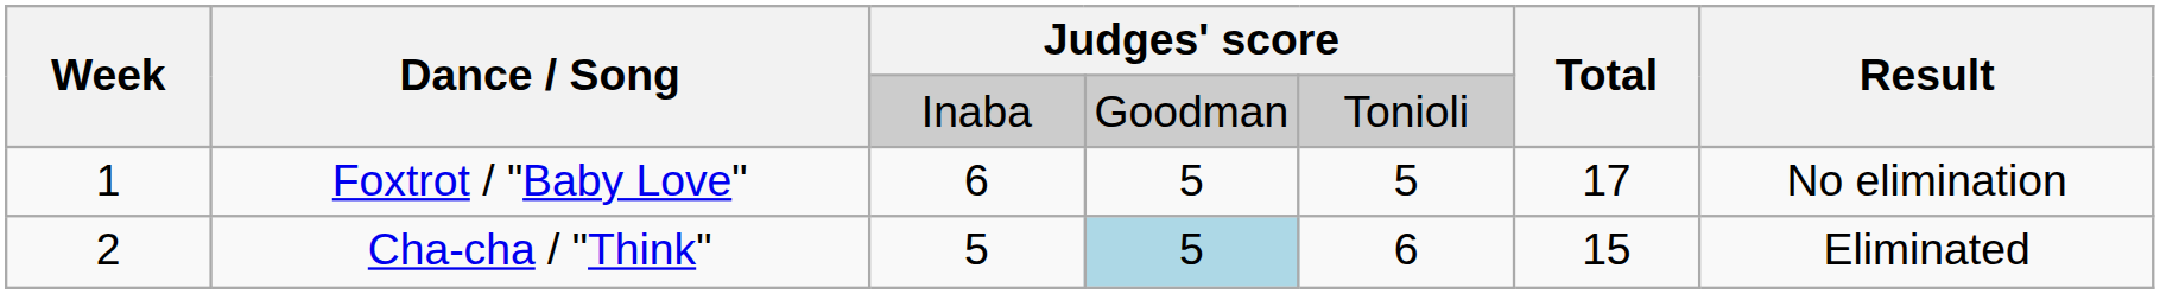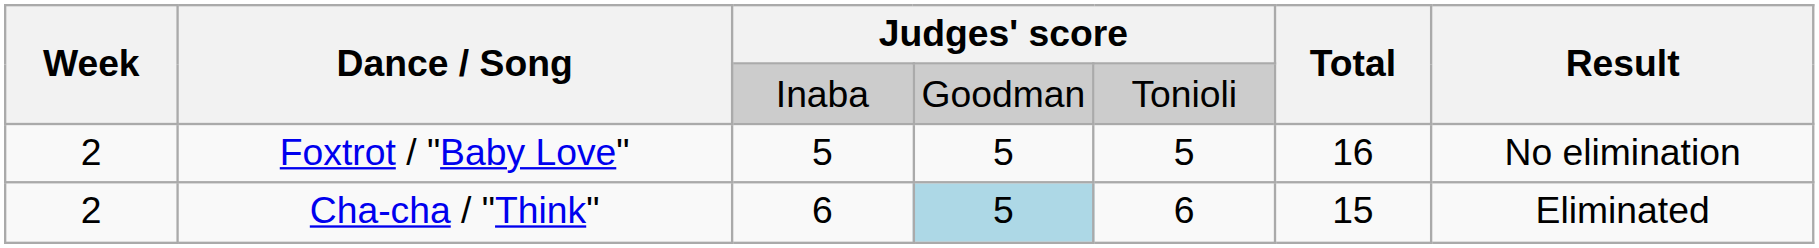 <table class="wikitable" style="text-align:center;">
 <tr style="text-align:center;">
 <th rowspan="2" bgcolor="#CCCCCC" align="Center">Week</th>
 <th rowspan="2" bgcolor="#CCCCCC" align="Center">Dance / Song</th>
 <th colspan="3" bgcolor="#CCCCCC" align="Center">Judges' score</th>
 <th rowspan="2">Total</th>
 <th rowspan="2">Result</th>
 </tr>
 <tr>
 <td bgcolor="#CCCCCC" width="10%" align="center">Inaba</td>
 <td bgcolor="#CCCCCC" width="10%" align="center">Goodman</td>
 <td bgcolor="#CCCCCC" width="10%" align="center">Tonioli</td>
 </tr>
 <tr>
-<td>1</td>
+<td>2</td>
 <td><a href='#'>Foxtrot</a> / "<a href='#'>Baby Love</a>"</td>
-<td>6</td>
 <td>5</td>
 <td>5</td>
-<td>17</td>
+<td>5</td>
+<td>16</td>
 <td>No elimination</td>
 </tr>
 <tr>
 <td>2</td>
 <td><a href='#'>Cha-cha</a> / "<a href='#'>Think</a>"</td>
-<td>5</td>
+<td>6</td>
 <td style="background: lightblue;">5</td>
 <td>6</td>
 <td>15</td>
 <td>Eliminated</td>
 </tr>
 </table>
